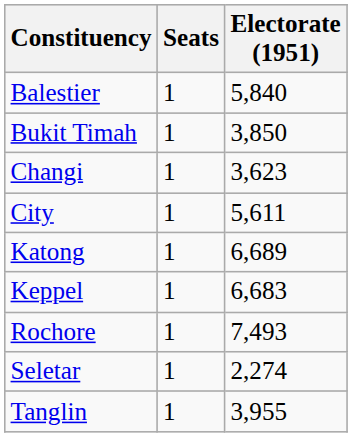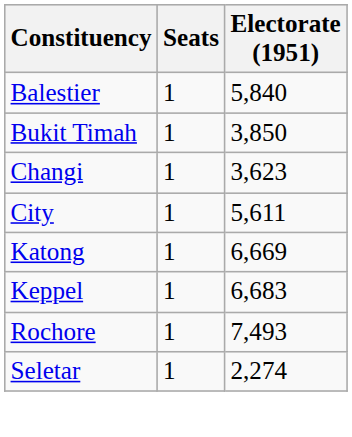 <table class="wikitable">
 <tr>
 <th>Constituency</th>
 <th>Seats</th>
 <th>Electorate<br>(1951)</th>
 </tr>
 <tr>
 <td><a href='#'>Balestier</a></td>
 <td>1</td>
 <td>5,840</td>
 </tr>
 <tr>
 <td><a href='#'>Bukit Timah</a></td>
 <td>1</td>
 <td>3,850</td>
 </tr>
 <tr>
 <td><a href='#'>Changi</a></td>
 <td>1</td>
 <td>3,623</td>
 </tr>
 <tr>
 <td><a href='#'>City</a></td>
 <td>1</td>
 <td>5,611</td>
 </tr>
 <tr>
 <td><a href='#'>Katong</a></td>
 <td>1</td>
-<td>6,689</td>
+<td>6,669</td>
 </tr>
 <tr>
 <td><a href='#'>Keppel</a></td>
 <td>1</td>
 <td>6,683</td>
 </tr>
 <tr>
 <td><a href='#'>Rochore</a></td>
 <td>1</td>
 <td>7,493</td>
 </tr>
 <tr>
 <td><a href='#'>Seletar</a></td>
 <td>1</td>
 <td>2,274</td>
 </tr>
-<tr>
-<td><a href='#'>Tanglin</a></td>
-<td>1</td>
-<td>3,955</td>
-</tr>
 </table>
